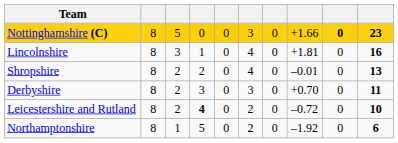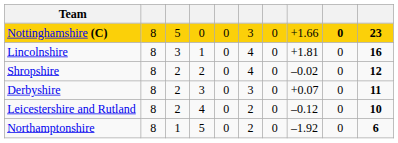 <table class="wikitable" style="text-align:center">
 <tr>
 <th width="175">Team</th>
 <th width="25"></th>
 <th width="25"></th>
 <th width="25"></th>
 <th width="25"></th>
 <th width="25"></th>
 <th width="25"></th>
 <th width="40"></th>
 <th width="40"></th>
 <th width="40"></th>
 </tr>
 <tr style="background:#fbd009">
 <td style="text-align:left"><a href='#'>Nottinghamshire</a> <strong>(C)</strong></td>
 <td>8</td>
 <td>5</td>
 <td>0</td>
 <td>0</td>
 <td>3</td>
 <td>0</td>
 <td>+1.66</td>
 <td><strong>0</strong></td>
 <td><strong>23</strong></td>
 </tr>
 <tr>
 <td style="text-align:left"><a href='#'>Lincolnshire</a></td>
 <td>8</td>
 <td>3</td>
 <td>1</td>
 <td>0</td>
 <td>4</td>
 <td>0</td>
 <td>+1.81</td>
 <td>0</td>
 <td><strong>16</strong></td>
 </tr>
 <tr>
 <td style="text-align:left"><a href='#'>Shropshire</a></td>
 <td>8</td>
 <td>2</td>
 <td>2</td>
 <td>0</td>
 <td>4</td>
 <td>0</td>
-<td>–0.01</td>
+<td>–0.02</td>
 <td>0</td>
-<td><strong>13</strong></td>
+<td><strong>12</strong></td>
 </tr>
 <tr>
 <td style="text-align:left"><a href='#'>Derbyshire</a></td>
 <td>8</td>
 <td>2</td>
 <td>3</td>
 <td>0</td>
 <td>3</td>
 <td>0</td>
-<td>+0.70</td>
+<td>+0.07</td>
 <td>0</td>
 <td><strong>11</strong></td>
 </tr>
 <tr>
 <td style="text-align:left"><a href='#'>Leicestershire and Rutland</a></td>
 <td>8</td>
 <td>2</td>
-<td><strong>4</strong></td>
+<td>4</td>
 <td>0</td>
 <td>2</td>
 <td>0</td>
-<td>–0.72</td>
+<td>–0.12</td>
 <td>0</td>
 <td><strong>10</strong></td>
 </tr>
 <tr>
 <td style="text-align:left"><a href='#'>Northamptonshire</a></td>
 <td>8</td>
 <td>1</td>
 <td>5</td>
 <td>0</td>
 <td>2</td>
 <td>0</td>
 <td>–1.92</td>
 <td>0</td>
 <td><strong>6</strong></td>
 </tr>
 </table>
